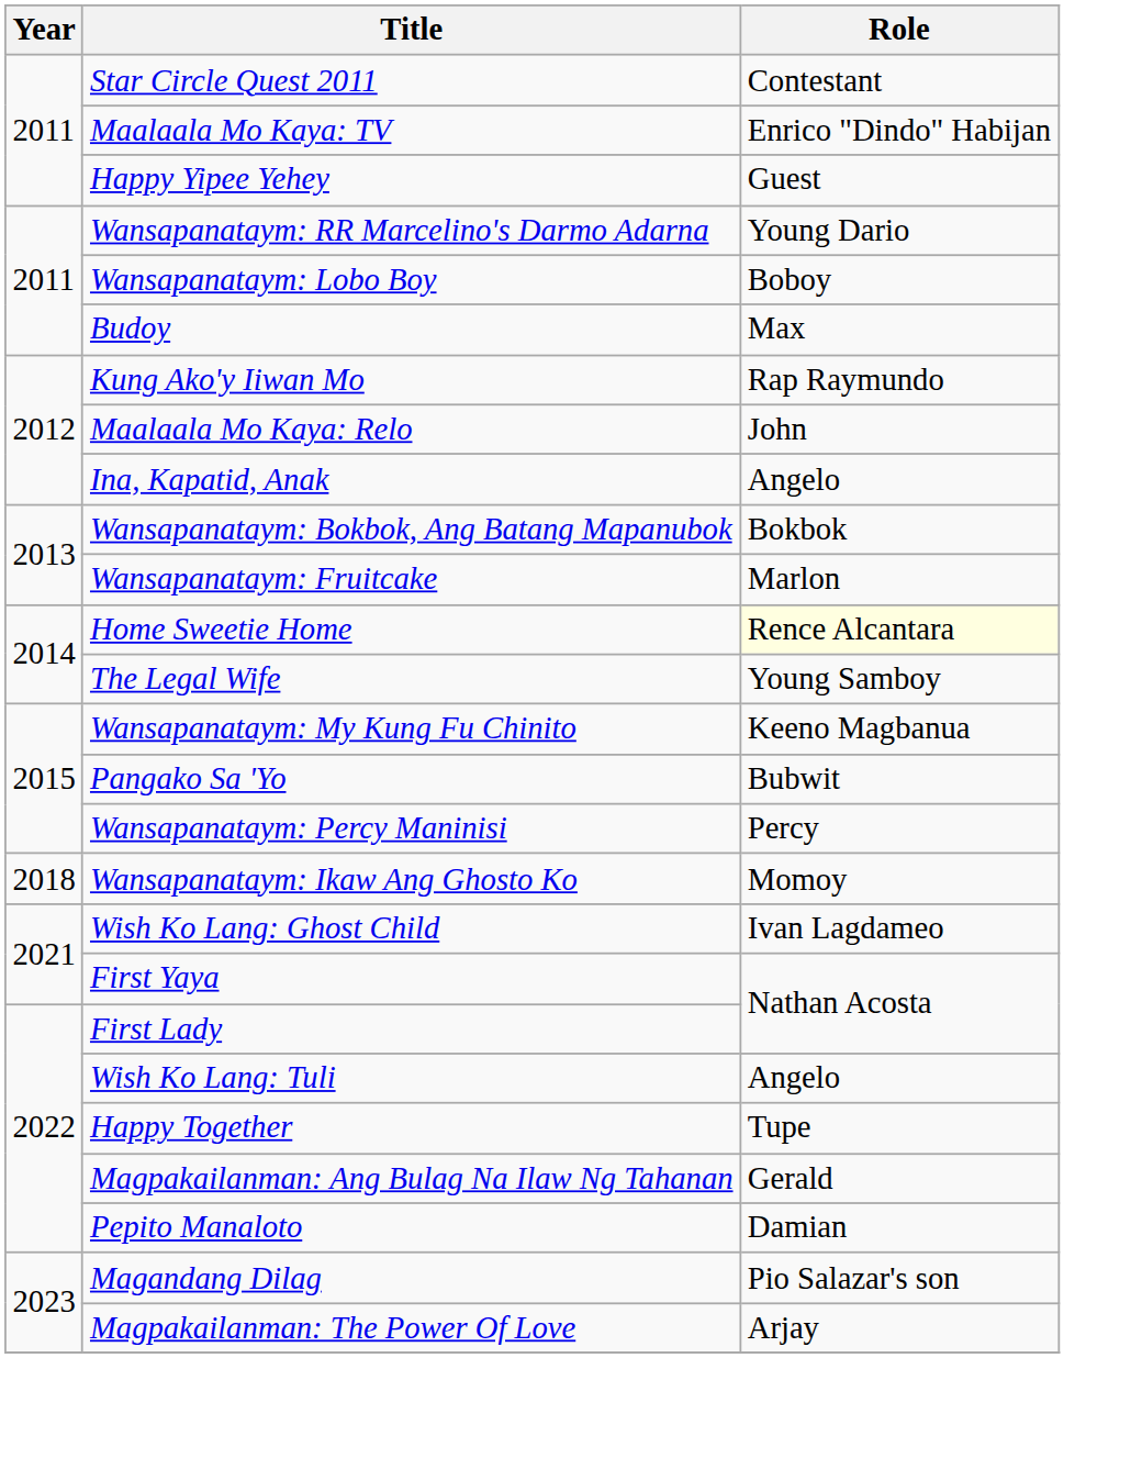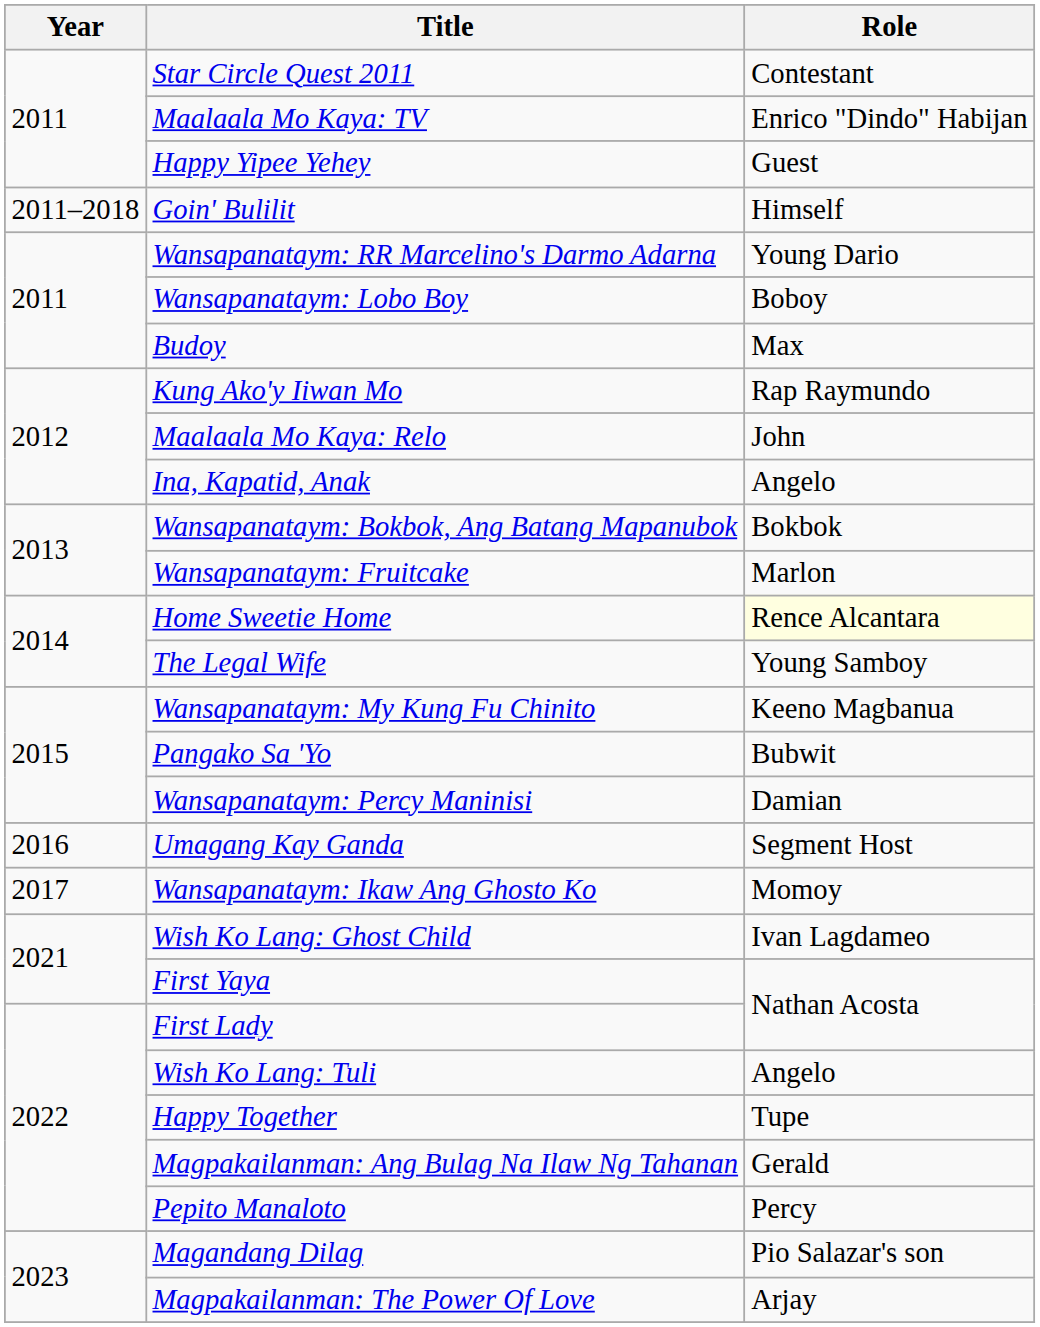 <table class="wikitable sortable">
 <tr>
 <th>Year</th>
 <th>Title</th>
 <th>Role</th>
 </tr>
 <tr>
 <td rowspan=3>2011</td>
 <td><em><a href='#'>Star Circle Quest 2011</a></em></td>
 <td>Contestant</td>
 </tr>
 <tr>
 <td><em><a href='#'>Maalaala Mo Kaya: TV</a></em></td>
 <td>Enrico "Dindo" Habijan</td>
 </tr>
 <tr>
 <td><em><a href='#'>Happy Yipee Yehey</a></em></td>
 <td>Guest</td>
+</tr>
+<tr>
+<td>2011–2018</td>
+<td><em><a href='#'>Goin' Bulilit</a></em></td>
+<td>Himself</td>
 </tr>
 <tr>
 <td rowspan=3>2011</td>
 <td><em><a href='#'>Wansapanataym: RR Marcelino's Darmo Adarna</a></em></td>
 <td>Young Dario</td>
 </tr>
 <tr>
 <td><em><a href='#'>Wansapanataym: Lobo Boy</a></em></td>
 <td>Boboy</td>
 </tr>
 <tr>
 <td><em><a href='#'>Budoy</a></em></td>
 <td>Max</td>
 </tr>
 <tr>
 <td rowspan=3>2012</td>
 <td><em><a href='#'>Kung Ako'y Iiwan Mo</a></em></td>
 <td>Rap Raymundo</td>
 </tr>
 <tr>
 <td><em><a href='#'>Maalaala Mo Kaya: Relo</a></em></td>
 <td>John</td>
 </tr>
 <tr>
 <td><em><a href='#'>Ina, Kapatid, Anak</a></em></td>
 <td>Angelo</td>
 </tr>
 <tr>
 <td rowspan=2>2013</td>
 <td><em><a href='#'>Wansapanataym: Bokbok, Ang Batang Mapanubok</a></em></td>
 <td>Bokbok</td>
 </tr>
 <tr>
 <td><em><a href='#'>Wansapanataym: Fruitcake</a></em></td>
 <td>Marlon</td>
 </tr>
 <tr>
 <td rowspan=2>2014</td>
 <td><em><a href='#'>Home Sweetie Home</a></em></td>
 <td style="background: lightyellow;">Rence Alcantara</td>
 </tr>
 <tr>
 <td><em><a href='#'>The Legal Wife</a></em></td>
 <td>Young Samboy</td>
 </tr>
 <tr>
 <td rowspan=3>2015</td>
 <td><em><a href='#'>Wansapanataym: My Kung Fu Chinito</a></em></td>
 <td>Keeno Magbanua</td>
 </tr>
 <tr>
 <td><em><a href='#'>Pangako Sa 'Yo</a></em></td>
 <td>Bubwit</td>
 </tr>
 <tr>
 <td><em><a href='#'>Wansapanataym: Percy Maninisi</a></em></td>
-<td>Percy</td>
+<td>Damian</td>
 </tr>
 <tr>
-<td rowspan=1>2018</td>
+<td rowspan=1>2016</td>
+<td><em><a href='#'>Umagang Kay Ganda</a></em></td>
+<td>Segment Host</td>
+</tr>
+<tr>
+<td rowspan=1>2017</td>
 <td><em><a href='#'>Wansapanataym: Ikaw Ang Ghosto Ko</a></em></td>
 <td>Momoy</td>
 </tr>
 <tr>
 <td rowspan=2>2021</td>
 <td><em><a href='#'>Wish Ko Lang: Ghost Child</a></em></td>
 <td>Ivan Lagdameo</td>
 </tr>
 <tr>
 <td><em><a href='#'>First Yaya</a></em></td>
 <td rowspan="2">Nathan Acosta</td>
 </tr>
 <tr>
 <td rowspan=5>2022</td>
 <td><em><a href='#'>First Lady</a></em></td>
 </tr>
 <tr>
 <td><em><a href='#'>Wish Ko Lang: Tuli</a></em></td>
 <td>Angelo</td>
 </tr>
 <tr>
 <td><em><a href='#'>Happy Together</a></em></td>
 <td>Tupe</td>
 </tr>
 <tr>
 <td><em><a href='#'>Magpakailanman: Ang Bulag Na Ilaw Ng Tahanan</a></em></td>
 <td>Gerald</td>
 </tr>
 <tr>
 <td><em><a href='#'>Pepito Manaloto</a></em></td>
-<td>Damian</td>
+<td>Percy</td>
 </tr>
 <tr>
 <td rowspan="2">2023</td>
 <td><em><a href='#'>Magandang Dilag</a></em></td>
 <td>Pio Salazar's son</td>
 </tr>
 <tr>
 <td><em><a href='#'>Magpakailanman: The Power Of Love</a></em></td>
 <td>Arjay</td>
 </tr>
 <tr>
 </tr>
 </table>
